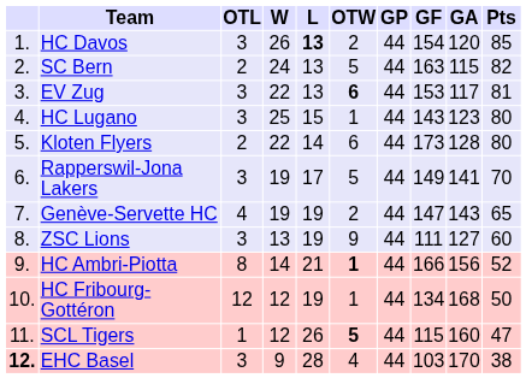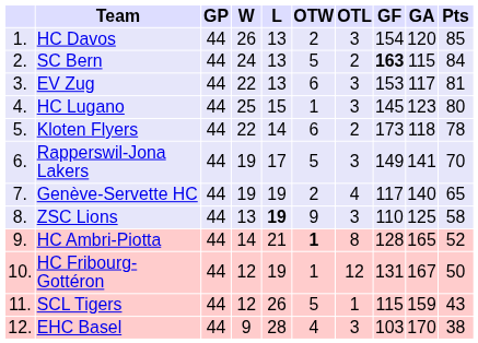 <table border="0" cellpadding="1" cellspacing="1" style="text-align: center;">
 <tr style="background:#DDDDFF;">
 <th width="25px"></th>
 <th width="150px">Team</th>
-<th width="25px">OTL</th>
+<th width="25px">GP</th>
 <th width="25px">W</th>
 <th width="25px">L</th>
 <th width="25px">OTW</th>
-<th width="25px">GP</th>
+<th width="25px">OTL</th>
 <th width="25px">GF</th>
 <th width="25px">GA</th>
 <th width="30px">Pts</th>
 </tr>
 <tr style="background:#e6e6fa;">
 <td>1.</td>
 <td style="text-align: left;"><a href='#'>HC Davos</a></td>
+<td>44</td>
+<td>26</td>
+<td>13</td>
+<td>2</td>
 <td>3</td>
-<td>26</td>
-<td><strong>13</strong></td>
-<td>2</td>
-<td>44</td>
 <td>154</td>
 <td>120</td>
 <td>85</td>
 </tr>
 <tr style="background:#e6e6fa;">
 <td>2.</td>
 <td style="text-align: left;"><a href='#'>SC Bern</a></td>
-<td>2</td>
+<td>44</td>
 <td>24</td>
 <td>13</td>
 <td>5</td>
-<td>44</td>
-<td>163</td>
+<td>2</td>
+<td><strong>163</strong></td>
 <td>115</td>
-<td>82</td>
+<td>84</td>
 </tr>
 <tr style="background:#e6e6fa;">
 <td>3.</td>
 <td style="text-align: left;"><a href='#'>EV Zug</a></td>
-<td>3</td>
+<td>44</td>
 <td>22</td>
 <td>13</td>
-<td><strong>6</strong></td>
-<td>44</td>
+<td>6</td>
+<td>3</td>
 <td>153</td>
 <td>117</td>
 <td>81</td>
 </tr>
 <tr style="background:#e6e6fa;">
 <td>4.</td>
 <td style="text-align: left;"><a href='#'>HC Lugano</a></td>
-<td>3</td>
+<td>44</td>
 <td>25</td>
 <td>15</td>
 <td>1</td>
-<td>44</td>
-<td>143</td>
+<td>3</td>
+<td>145</td>
 <td>123</td>
 <td>80</td>
 </tr>
 <tr style="background:#e6e6fa;">
 <td>5.</td>
 <td style="text-align: left;"><a href='#'>Kloten Flyers</a></td>
-<td>2</td>
+<td>44</td>
 <td>22</td>
 <td>14</td>
 <td>6</td>
-<td>44</td>
+<td>2</td>
 <td>173</td>
-<td>128</td>
-<td>80</td>
+<td>118</td>
+<td>78</td>
 </tr>
 <tr style="background:#e6e6fa;">
 <td>6.</td>
 <td style="text-align: left;"><a href='#'>Rapperswil-Jona Lakers</a></td>
-<td>3</td>
+<td>44</td>
 <td>19</td>
 <td>17</td>
 <td>5</td>
-<td>44</td>
+<td>3</td>
 <td>149</td>
 <td>141</td>
 <td>70</td>
 </tr>
 <tr style="background:#e6e6fa;">
 <td>7.</td>
 <td style="text-align: left;"><a href='#'>Genève-Servette HC</a></td>
-<td>4</td>
+<td>44</td>
 <td>19</td>
 <td>19</td>
 <td>2</td>
-<td>44</td>
-<td>147</td>
-<td>143</td>
+<td>4</td>
+<td>117</td>
+<td>140</td>
 <td>65</td>
 </tr>
 <tr style="background:#e6e6fa;">
 <td>8.</td>
 <td style="text-align: left;"><a href='#'>ZSC Lions</a></td>
+<td>44</td>
+<td>13</td>
+<td><strong>19</strong></td>
+<td>9</td>
 <td>3</td>
-<td>13</td>
-<td>19</td>
-<td>9</td>
-<td>44</td>
-<td>111</td>
-<td>127</td>
-<td>60</td>
+<td>110</td>
+<td>125</td>
+<td>58</td>
 </tr>
 <tr style="background:#ffcccc;">
 <td>9.</td>
 <td style="text-align: left;"><a href='#'>HC Ambri-Piotta</a></td>
-<td>8</td>
+<td>44</td>
 <td>14</td>
 <td>21</td>
 <td><strong>1</strong></td>
-<td>44</td>
-<td>166</td>
-<td>156</td>
+<td>8</td>
+<td>128</td>
+<td>165</td>
 <td>52</td>
 </tr>
 <tr style="background:#ffcccc;">
 <td>10.</td>
 <td style="text-align: left;"><a href='#'>HC Fribourg-Gottéron</a></td>
-<td>12</td>
+<td>44</td>
 <td>12</td>
 <td>19</td>
 <td>1</td>
-<td>44</td>
-<td>134</td>
-<td>168</td>
+<td>12</td>
+<td>131</td>
+<td>167</td>
 <td>50</td>
 </tr>
 <tr style="background:#ffcccc;">
 <td>11.</td>
 <td style="text-align: left;"><a href='#'>SCL Tigers</a></td>
-<td>1</td>
+<td>44</td>
 <td>12</td>
 <td>26</td>
-<td><strong>5</strong></td>
-<td>44</td>
+<td>5</td>
+<td>1</td>
 <td>115</td>
-<td>160</td>
-<td>47</td>
+<td>159</td>
+<td>43</td>
 </tr>
 <tr style="background:#ffcccc;">
-<td><strong>12.</strong></td>
+<td>12.</td>
 <td style="text-align: left;"><a href='#'>EHC Basel</a></td>
-<td>3</td>
+<td>44</td>
 <td>9</td>
 <td>28</td>
 <td>4</td>
-<td>44</td>
+<td>3</td>
 <td>103</td>
 <td>170</td>
 <td>38</td>
 </tr>
 </table>
